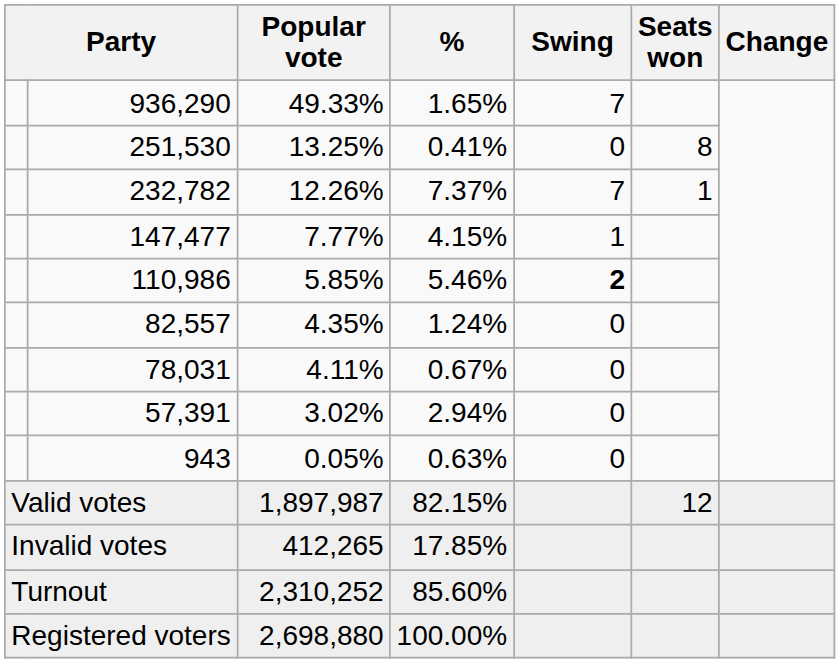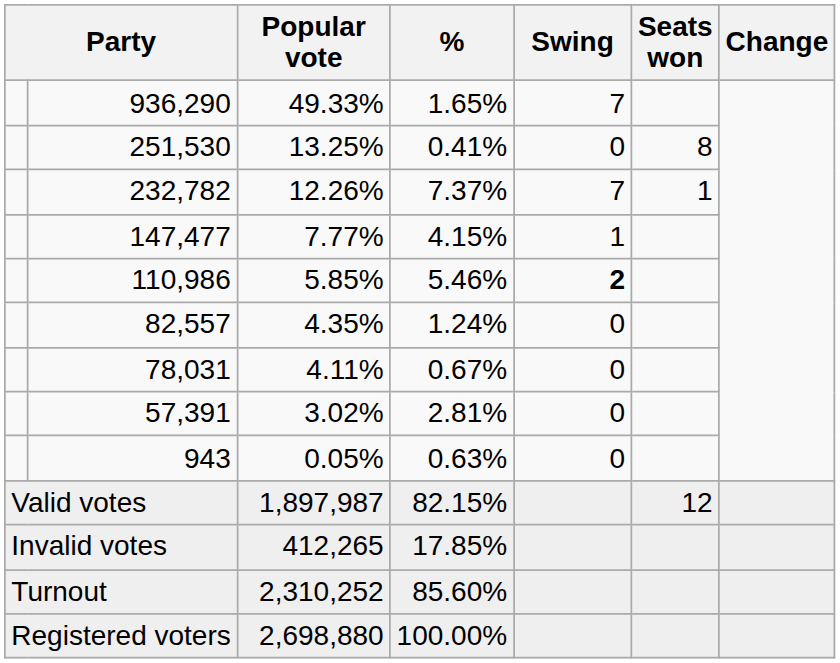 <table class=wikitable style="text-align:right">
 <tr>
 <th colspan=2>Party</th>
 <th width=80px>Popular vote</th>
 <th width=50px>%</th>
 <th width=60px>Swing</th>
 <th width=40px>Seats<br>won</th>
 <th width=45px>Change</th>
 </tr>
 <tr>
 <td></td>
 <td>936,290</td>
 <td>49.33%</td>
 <td> 1.65%</td>
 <td>7</td>
 <td></td>
 </tr>
 <tr>
 <td></td>
 <td>251,530</td>
 <td>13.25%</td>
 <td> 0.41%</td>
 <td>0</td>
 <td> 8</td>
 </tr>
 <tr>
 <td></td>
 <td>232,782</td>
 <td>12.26%</td>
 <td> 7.37%</td>
 <td>7</td>
 <td> 1</td>
 </tr>
 <tr>
 <td></td>
 <td>147,477</td>
 <td>7.77%</td>
 <td> 4.15%</td>
 <td>1</td>
 <td></td>
 </tr>
 <tr>
 <td></td>
 <td>110,986</td>
 <td>5.85%</td>
 <td> 5.46%</td>
 <td><strong>2</strong></td>
 <td></td>
 </tr>
 <tr>
 <td></td>
 <td>82,557</td>
 <td>4.35%</td>
 <td> 1.24%</td>
 <td>0</td>
 <td></td>
 </tr>
 <tr>
 <td></td>
 <td>78,031</td>
 <td>4.11%</td>
 <td> 0.67%</td>
 <td>0</td>
 <td></td>
 </tr>
 <tr>
 <td></td>
 <td>57,391</td>
 <td>3.02%</td>
-<td> 2.94%</td>
+<td> 2.81%</td>
 <td>0</td>
 <td></td>
 </tr>
 <tr>
 <td></td>
 <td>943</td>
 <td>0.05%</td>
 <td> 0.63%</td>
 <td>0</td>
 <td></td>
 </tr>
 <tr bgcolor=#efefef>
 <td align=left colspan=2>Valid votes</td>
 <td>1,897,987</td>
 <td>82.15%</td>
 <td></td>
 <td>12</td>
 <td></td>
 </tr>
 <tr bgcolor=#efefef>
 <td align=left colspan=2>Invalid votes</td>
 <td>412,265</td>
 <td>17.85%</td>
 <td></td>
 <td></td>
 <td></td>
 </tr>
 <tr bgcolor=#efefef>
 <td align=left colspan=2>Turnout</td>
 <td>2,310,252</td>
 <td>85.60%</td>
 <td></td>
 <td></td>
 <td></td>
 </tr>
 <tr bgcolor=#efefef>
 <td align=left colspan=2>Registered voters</td>
 <td>2,698,880</td>
 <td>100.00%</td>
 <td></td>
 <td></td>
 <td></td>
 </tr>
 </table>
